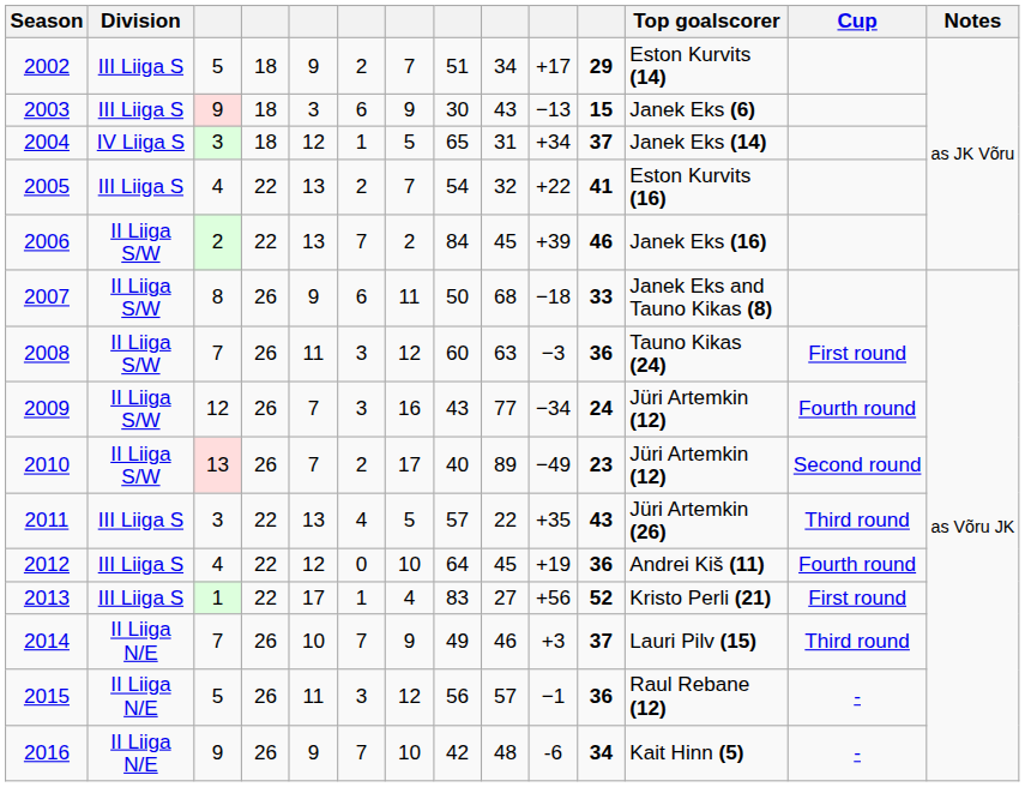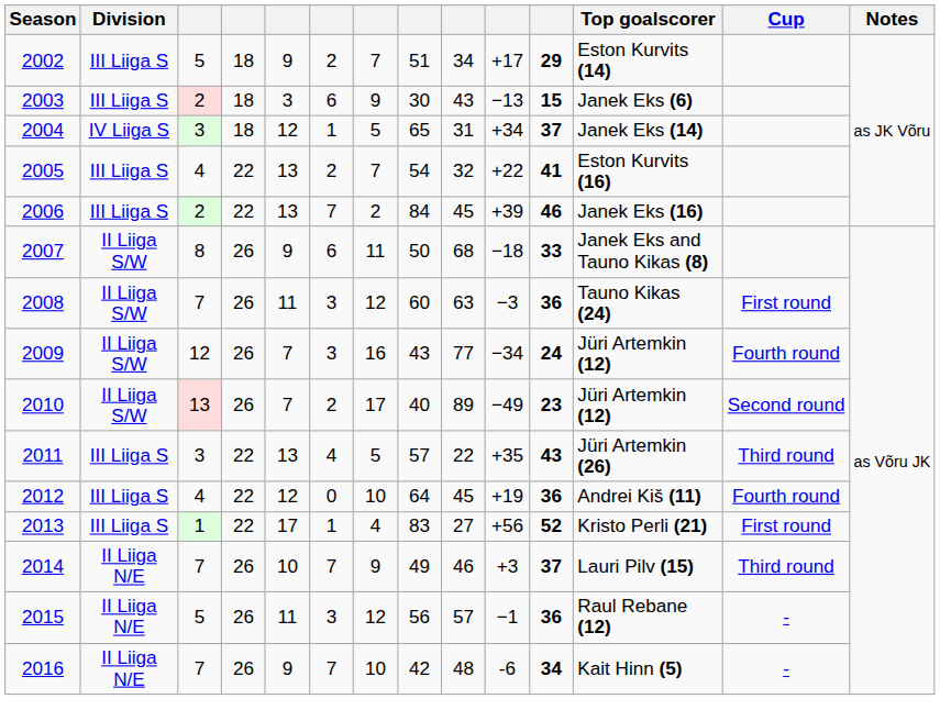 <table class="wikitable collapsible">
 <tr>
 <th>Season</th>
 <th width=75px>Division</th>
 <th width=30px></th>
 <th width=30px></th>
 <th width=30px></th>
 <th width=30px></th>
 <th width=30px></th>
 <th width=30px></th>
 <th width=30px></th>
 <th width=30px></th>
 <th width=30px></th>
 <th width=120px>Top goalscorer</th>
 <th width=100px><a href='#'>Cup</a></th>
 <th>Notes</th>
 </tr>
 <tr align=center>
 <td><a href='#'>2002</a></td>
 <td><a href='#'>III Liiga S</a></td>
 <td>5</td>
 <td>18</td>
 <td>9</td>
 <td>2</td>
 <td>7</td>
 <td>51</td>
 <td>34</td>
 <td>+17</td>
 <td><strong>29</strong></td>
 <td align=left>Eston Kurvits <strong>(14)</strong></td>
 <td></td>
 <td rowspan=5><small>as JK Võru</small></td>
 </tr>
 <tr align=center>
 <td><a href='#'>2003</a></td>
 <td><a href='#'>III Liiga S</a></td>
-<td bgcolor="#FFDDDD">9</td>
+<td bgcolor="#FFDDDD">2</td>
 <td>18</td>
 <td>3</td>
 <td>6</td>
 <td>9</td>
 <td>30</td>
 <td>43</td>
 <td>−13</td>
 <td><strong>15</strong></td>
 <td align=left>Janek Eks <strong>(6)</strong></td>
 <td></td>
 </tr>
 <tr align=center>
 <td><a href='#'>2004</a></td>
 <td><a href='#'>IV Liiga S</a></td>
 <td bgcolor="#ddffDD">3</td>
 <td>18</td>
 <td>12</td>
 <td>1</td>
 <td>5</td>
 <td>65</td>
 <td>31</td>
 <td>+34</td>
 <td><strong>37</strong></td>
 <td align=left>Janek Eks <strong>(14)</strong></td>
 <td></td>
 </tr>
 <tr align=center>
 <td><a href='#'>2005</a></td>
 <td><a href='#'>III Liiga S</a></td>
 <td>4</td>
 <td>22</td>
 <td>13</td>
 <td>2</td>
 <td>7</td>
 <td>54</td>
 <td>32</td>
 <td>+22</td>
 <td><strong>41</strong></td>
 <td align=left>Eston Kurvits <strong>(16)</strong></td>
 <td></td>
 </tr>
 <tr align=center>
 <td><a href='#'>2006</a></td>
-<td><a href='#'>II Liiga S/W</a></td>
+<td><a href='#'>III Liiga S</a></td>
 <td bgcolor="#ddffDD">2</td>
 <td>22</td>
 <td>13</td>
 <td>7</td>
 <td>2</td>
 <td>84</td>
 <td>45</td>
 <td>+39</td>
 <td><strong>46</strong></td>
 <td align=left>Janek Eks <strong>(16)</strong></td>
 <td></td>
 </tr>
 <tr align=center>
 <td><a href='#'>2007</a></td>
 <td><a href='#'>II Liiga S/W</a></td>
 <td>8</td>
 <td>26</td>
 <td>9</td>
 <td>6</td>
 <td>11</td>
 <td>50</td>
 <td>68</td>
 <td>−18</td>
 <td><strong>33</strong></td>
 <td align=left>Janek Eks and Tauno Kikas  <strong>(8)</strong></td>
 <td></td>
 <td rowspan=10><small>as Võru JK</small></td>
 </tr>
 <tr align=center>
 <td><a href='#'>2008</a></td>
 <td><a href='#'>II Liiga S/W</a></td>
 <td>7</td>
 <td>26</td>
 <td>11</td>
 <td>3</td>
 <td>12</td>
 <td>60</td>
 <td>63</td>
 <td>−3</td>
 <td><strong>36</strong></td>
 <td align=left>Tauno Kikas  <strong>(24)</strong></td>
 <td><a href='#'>First round</a></td>
 </tr>
 <tr align=center>
 <td><a href='#'>2009</a></td>
 <td><a href='#'>II Liiga S/W</a></td>
 <td>12</td>
 <td>26</td>
 <td>7</td>
 <td>3</td>
 <td>16</td>
 <td>43</td>
 <td>77</td>
 <td>−34</td>
 <td><strong>24</strong></td>
 <td align=left>Jüri Artemkin  <strong>(12)</strong></td>
 <td><a href='#'>Fourth round</a></td>
 </tr>
 <tr align=center>
 <td><a href='#'>2010</a></td>
 <td><a href='#'>II Liiga S/W</a></td>
 <td bgcolor="#FFDDDD">13</td>
 <td>26</td>
 <td>7</td>
 <td>2</td>
 <td>17</td>
 <td>40</td>
 <td>89</td>
 <td>−49</td>
 <td><strong>23</strong></td>
 <td align=left>Jüri Artemkin  <strong>(12)</strong></td>
 <td><a href='#'>Second round</a></td>
 </tr>
 <tr align=center>
 <td><a href='#'>2011</a></td>
 <td><a href='#'>III Liiga S</a></td>
 <td>3</td>
 <td>22</td>
 <td>13</td>
 <td>4</td>
 <td>5</td>
 <td>57</td>
 <td>22</td>
 <td>+35</td>
 <td><strong>43</strong></td>
 <td align=left>Jüri Artemkin  <strong>(26)</strong></td>
 <td><a href='#'>Third round</a></td>
 </tr>
 <tr align=center>
 <td><a href='#'>2012</a></td>
 <td><a href='#'>III Liiga S</a></td>
 <td>4</td>
 <td>22</td>
 <td>12</td>
 <td>0</td>
 <td>10</td>
 <td>64</td>
 <td>45</td>
 <td>+19</td>
 <td><strong>36</strong></td>
 <td align=left>Andrei Kiš  <strong>(11)</strong></td>
 <td><a href='#'>Fourth round</a></td>
 </tr>
 <tr align=center>
 <td><a href='#'>2013</a></td>
 <td><a href='#'>III Liiga S</a></td>
 <td bgcolor="#DDFFDD">1</td>
 <td>22</td>
 <td>17</td>
 <td>1</td>
 <td>4</td>
 <td>83</td>
 <td>27</td>
 <td>+56</td>
 <td><strong>52</strong></td>
 <td align=left>Kristo Perli  <strong>(21)</strong></td>
 <td><a href='#'>First round</a></td>
 </tr>
 <tr align=center>
 <td><a href='#'>2014</a></td>
 <td><a href='#'>II Liiga N/E</a></td>
 <td>7</td>
 <td>26</td>
 <td>10</td>
 <td>7</td>
 <td>9</td>
 <td>49</td>
 <td>46</td>
 <td>+3</td>
 <td><strong>37</strong></td>
 <td align=left>Lauri Pilv  <strong>(15)</strong></td>
 <td><a href='#'>Third round</a></td>
 </tr>
 <tr align=center>
 <td><a href='#'>2015</a></td>
 <td><a href='#'>II Liiga N/E</a></td>
 <td>5</td>
 <td>26</td>
 <td>11</td>
 <td>3</td>
 <td>12</td>
 <td>56</td>
 <td>57</td>
 <td>−1</td>
 <td><strong>36</strong></td>
 <td align=left>Raul Rebane  <strong>(12)</strong></td>
 <td><a href='#'>-</a></td>
 </tr>
 <tr align=center>
 <td><a href='#'>2016</a></td>
 <td><a href='#'>II Liiga N/E</a></td>
-<td>9</td>
+<td>7</td>
 <td>26</td>
 <td>9</td>
 <td>7</td>
 <td>10</td>
 <td>42</td>
 <td>48</td>
 <td>-6</td>
 <td><strong>34</strong></td>
 <td align=left>Kait Hinn <strong>(5)</strong></td>
 <td><a href='#'>-</a></td>
 </tr>
 </table>
